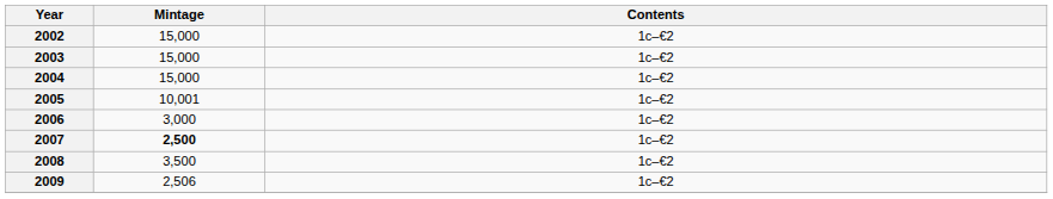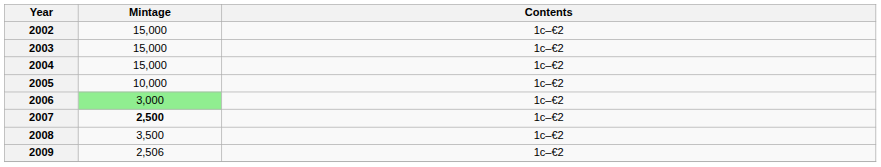 <table class="wikitable" style="width:100%;text-align:center">
 <tr>
 <th width=100px>Year</th>
 <th width=200px>Mintage</th>
 <th>Contents</th>
 </tr>
 <tr>
 <th>2002</th>
 <td>15,000</td>
 <td>1c–€2</td>
 </tr>
 <tr>
 <th>2003</th>
 <td>15,000</td>
 <td>1c–€2</td>
 </tr>
 <tr>
 <th>2004</th>
 <td>15,000</td>
 <td>1c–€2</td>
 </tr>
 <tr>
 <th>2005</th>
-<td>10,001</td>
+<td>10,000</td>
 <td>1c–€2</td>
 </tr>
 <tr>
 <th>2006</th>
-<td>3,000</td>
+<td style="background: lightgreen;">3,000</td>
 <td>1c–€2</td>
 </tr>
 <tr>
 <th>2007</th>
 <td><strong>2,500</strong></td>
 <td>1c–€2</td>
 </tr>
 <tr>
 <th>2008</th>
 <td>3,500</td>
 <td>1c–€2</td>
 </tr>
 <tr>
 <th>2009</th>
 <td>2,506</td>
 <td>1c–€2</td>
 </tr>
 <tr>
 </tr>
 </table>
